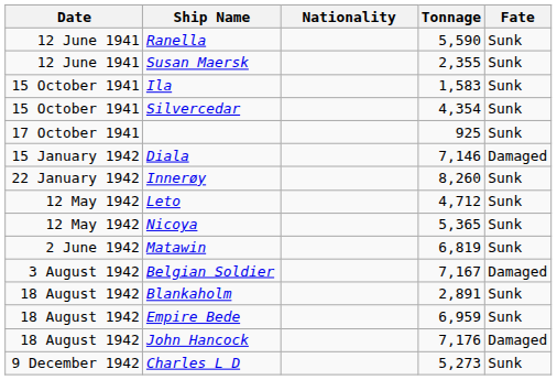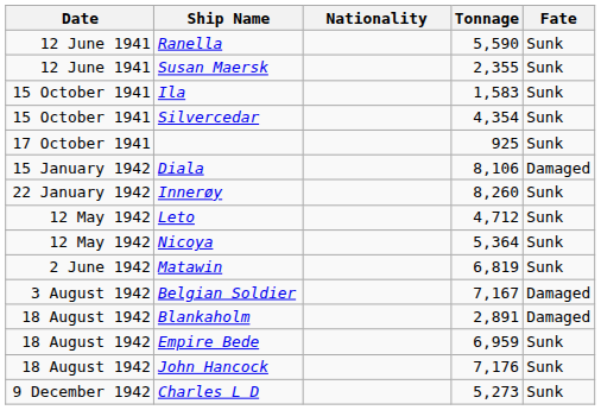 <table class="wikitable sortable" style="margin: 1em auto 1em auto;">
 <tr>
 <th width="120px">Date</th>
 <th width="120px">Ship Name</th>
 <th width="120px">Nationality</th>
 <th width="25px">Tonnage</th>
 <th width="50px">Fate</th>
 </tr>
 <tr>
 <td align="right">12 June 1941</td>
 <td><a href='#'><em>Ranella</em></a></td>
 <td></td>
 <td align="right">5,590</td>
 <td>Sunk</td>
 </tr>
 <tr>
 <td align="right">12 June 1941</td>
 <td><a href='#'><em>Susan Maersk</em></a></td>
 <td></td>
 <td align="right">2,355</td>
 <td>Sunk</td>
 </tr>
 <tr>
 <td align="right">15 October 1941</td>
 <td><a href='#'><em>Ila</em></a></td>
 <td></td>
 <td align="right">1,583</td>
 <td>Sunk</td>
 </tr>
 <tr>
 <td align="right">15 October 1941</td>
 <td><a href='#'><em>Silvercedar</em></a></td>
 <td></td>
 <td align="right">4,354</td>
 <td>Sunk</td>
 </tr>
 <tr>
 <td align="right">17 October 1941</td>
 <td></td>
 <td></td>
 <td align="right">925</td>
 <td>Sunk</td>
 </tr>
 <tr>
 <td align="right">15 January 1942</td>
 <td><a href='#'><em>Diala</em></a></td>
 <td></td>
-<td align="right">7,146</td>
+<td align="right">8,106</td>
 <td>Damaged</td>
 </tr>
 <tr>
 <td align="right">22 January 1942</td>
 <td><a href='#'><em>Innerøy</em></a></td>
 <td></td>
 <td align="right">8,260</td>
 <td>Sunk</td>
 </tr>
 <tr>
 <td align="right">12 May 1942</td>
 <td><a href='#'><em>Leto</em></a></td>
 <td></td>
 <td align="right">4,712</td>
 <td>Sunk</td>
 </tr>
 <tr>
 <td align="right">12 May 1942</td>
 <td><a href='#'><em>Nicoya</em></a></td>
 <td></td>
-<td align="right">5,365</td>
+<td align="right">5,364</td>
 <td>Sunk</td>
 </tr>
 <tr>
 <td align="right">2 June 1942</td>
 <td><a href='#'><em>Matawin</em></a></td>
 <td></td>
 <td align="right">6,819</td>
 <td>Sunk</td>
 </tr>
 <tr>
 <td align="right">3 August 1942</td>
 <td><a href='#'><em>Belgian Soldier</em></a></td>
 <td></td>
 <td align="right">7,167</td>
 <td>Damaged</td>
 </tr>
 <tr>
 <td align="right">18 August 1942</td>
 <td><a href='#'><em>Blankaholm</em></a></td>
 <td></td>
 <td align="right">2,891</td>
-<td>Sunk</td>
+<td>Damaged</td>
 </tr>
 <tr>
 <td align="right">18 August 1942</td>
 <td><a href='#'><em>Empire Bede</em></a></td>
 <td></td>
 <td align="right">6,959</td>
 <td>Sunk</td>
 </tr>
 <tr>
 <td align="right">18 August 1942</td>
 <td><a href='#'><em>John Hancock</em></a></td>
 <td></td>
 <td align="right">7,176</td>
-<td>Damaged</td>
+<td>Sunk</td>
 </tr>
 <tr>
 <td align="right">9 December 1942</td>
 <td><a href='#'><em>Charles L D</em></a></td>
 <td></td>
 <td align="right">5,273</td>
 <td>Sunk</td>
 </tr>
 </table>
